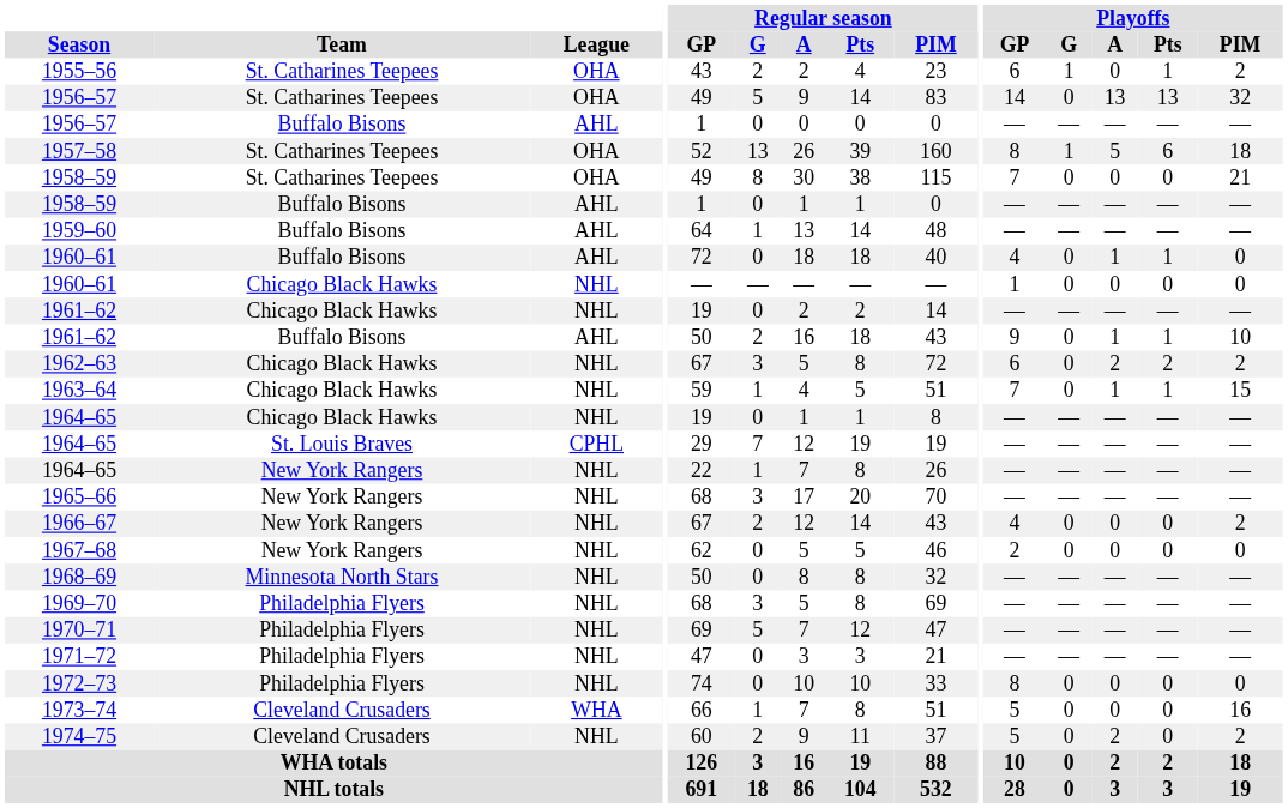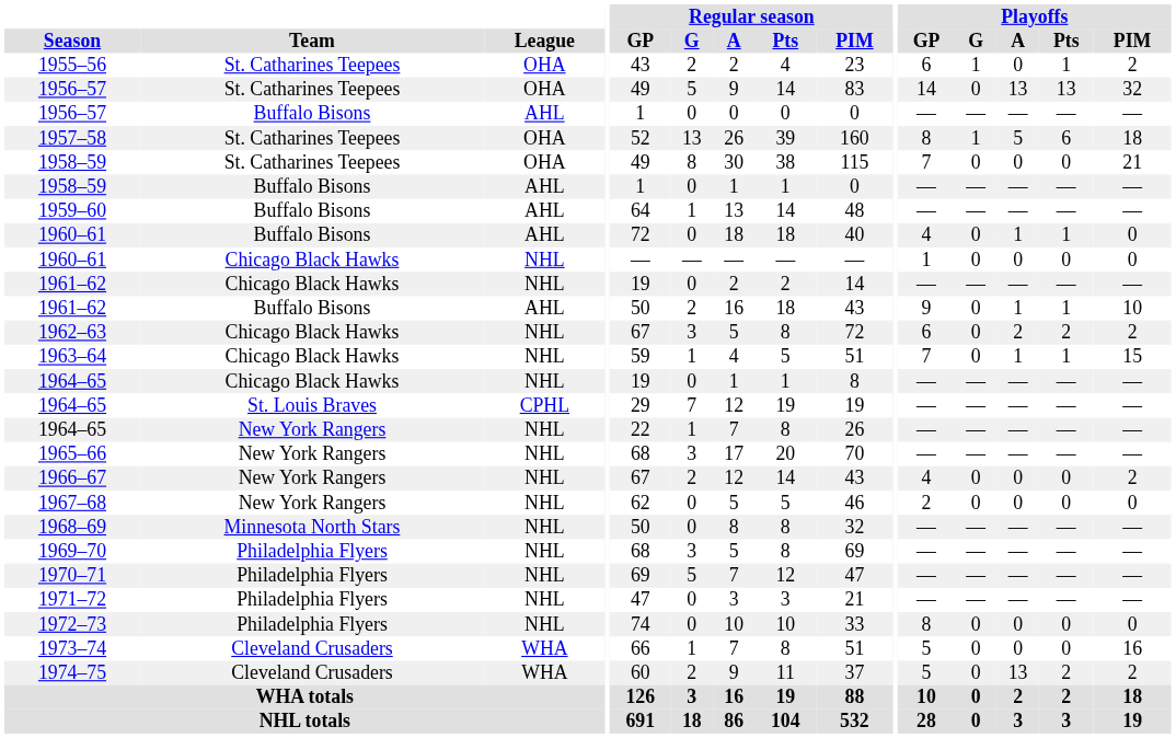 <table border="0" cellpadding="1" cellspacing="0" style="text-align:center; width:60em">
 <tr bgcolor="#e0e0e0">
 <th colspan="3" bgcolor="#ffffff"></th>
 <th rowspan="100" bgcolor="#ffffff"></th>
 <th colspan="5"><a href='#'>Regular season</a></th>
 <th rowspan="100" bgcolor="#ffffff"></th>
 <th colspan="5"><a href='#'>Playoffs</a></th>
 </tr>
 <tr bgcolor="#e0e0e0">
 <th><a href='#'>Season</a></th>
 <th>Team</th>
 <th>League</th>
 <th>GP</th>
 <th><a href='#'>G</a></th>
 <th><a href='#'>A</a></th>
 <th><a href='#'>Pts</a></th>
 <th><a href='#'>PIM</a></th>
 <th>GP</th>
 <th>G</th>
 <th>A</th>
 <th>Pts</th>
 <th>PIM</th>
 </tr>
 <tr>
 <td><a href='#'>1955–56</a></td>
 <td><a href='#'>St. Catharines Teepees</a></td>
 <td><a href='#'>OHA</a></td>
 <td>43</td>
 <td>2</td>
 <td>2</td>
 <td>4</td>
 <td>23</td>
 <td>6</td>
 <td>1</td>
 <td>0</td>
 <td>1</td>
 <td>2</td>
 </tr>
 <tr bgcolor="#f0f0f0">
 <td><a href='#'>1956–57</a></td>
 <td>St. Catharines Teepees</td>
 <td>OHA</td>
 <td>49</td>
 <td>5</td>
 <td>9</td>
 <td>14</td>
 <td>83</td>
 <td>14</td>
 <td>0</td>
 <td>13</td>
 <td>13</td>
 <td>32</td>
 </tr>
 <tr>
 <td><a href='#'>1956–57</a></td>
 <td><a href='#'>Buffalo Bisons</a></td>
 <td><a href='#'>AHL</a></td>
 <td>1</td>
 <td>0</td>
 <td>0</td>
 <td>0</td>
 <td>0</td>
 <td>—</td>
 <td>—</td>
 <td>—</td>
 <td>—</td>
 <td>—</td>
 </tr>
 <tr bgcolor="#f0f0f0">
 <td><a href='#'>1957–58</a></td>
 <td>St. Catharines Teepees</td>
 <td>OHA</td>
 <td>52</td>
 <td>13</td>
 <td>26</td>
 <td>39</td>
 <td>160</td>
 <td>8</td>
 <td>1</td>
 <td>5</td>
 <td>6</td>
 <td>18</td>
 </tr>
 <tr>
 <td><a href='#'>1958–59</a></td>
 <td>St. Catharines Teepees</td>
 <td>OHA</td>
 <td>49</td>
 <td>8</td>
 <td>30</td>
 <td>38</td>
 <td>115</td>
 <td>7</td>
 <td>0</td>
 <td>0</td>
 <td>0</td>
 <td>21</td>
 </tr>
 <tr bgcolor="#f0f0f0">
 <td><a href='#'>1958–59</a></td>
 <td>Buffalo Bisons</td>
 <td>AHL</td>
 <td>1</td>
 <td>0</td>
 <td>1</td>
 <td>1</td>
 <td>0</td>
 <td>—</td>
 <td>—</td>
 <td>—</td>
 <td>—</td>
 <td>—</td>
 </tr>
 <tr>
 <td><a href='#'>1959–60</a></td>
 <td>Buffalo Bisons</td>
 <td>AHL</td>
 <td>64</td>
 <td>1</td>
 <td>13</td>
 <td>14</td>
 <td>48</td>
 <td>—</td>
 <td>—</td>
 <td>—</td>
 <td>—</td>
 <td>—</td>
 </tr>
 <tr bgcolor="#f0f0f0">
 <td><a href='#'>1960–61</a></td>
 <td>Buffalo Bisons</td>
 <td>AHL</td>
 <td>72</td>
 <td>0</td>
 <td>18</td>
 <td>18</td>
 <td>40</td>
 <td>4</td>
 <td>0</td>
 <td>1</td>
 <td>1</td>
 <td>0</td>
 </tr>
 <tr>
 <td><a href='#'>1960–61</a></td>
 <td><a href='#'>Chicago Black Hawks</a></td>
 <td><a href='#'>NHL</a></td>
 <td>—</td>
 <td>—</td>
 <td>—</td>
 <td>—</td>
 <td>—</td>
 <td>1</td>
 <td>0</td>
 <td>0</td>
 <td>0</td>
 <td>0</td>
 </tr>
 <tr bgcolor="#f0f0f0">
 <td><a href='#'>1961–62</a></td>
 <td>Chicago Black Hawks</td>
 <td>NHL</td>
 <td>19</td>
 <td>0</td>
 <td>2</td>
 <td>2</td>
 <td>14</td>
 <td>—</td>
 <td>—</td>
 <td>—</td>
 <td>—</td>
 <td>—</td>
 </tr>
 <tr>
 <td><a href='#'>1961–62</a></td>
 <td>Buffalo Bisons</td>
 <td>AHL</td>
 <td>50</td>
 <td>2</td>
 <td>16</td>
 <td>18</td>
 <td>43</td>
 <td>9</td>
 <td>0</td>
 <td>1</td>
 <td>1</td>
 <td>10</td>
 </tr>
 <tr bgcolor="#f0f0f0">
 <td><a href='#'>1962–63</a></td>
 <td>Chicago Black Hawks</td>
 <td>NHL</td>
 <td>67</td>
 <td>3</td>
 <td>5</td>
 <td>8</td>
 <td>72</td>
 <td>6</td>
 <td>0</td>
 <td>2</td>
 <td>2</td>
 <td>2</td>
 </tr>
 <tr>
 <td><a href='#'>1963–64</a></td>
 <td>Chicago Black Hawks</td>
 <td>NHL</td>
 <td>59</td>
 <td>1</td>
 <td>4</td>
 <td>5</td>
 <td>51</td>
 <td>7</td>
 <td>0</td>
 <td>1</td>
 <td>1</td>
 <td>15</td>
 </tr>
 <tr bgcolor="#f0f0f0">
 <td><a href='#'>1964–65</a></td>
 <td>Chicago Black Hawks</td>
 <td>NHL</td>
 <td>19</td>
 <td>0</td>
 <td>1</td>
 <td>1</td>
 <td>8</td>
 <td>—</td>
 <td>—</td>
 <td>—</td>
 <td>—</td>
 <td>—</td>
 </tr>
 <tr>
 <td><a href='#'>1964–65</a></td>
 <td><a href='#'>St. Louis Braves</a></td>
 <td><a href='#'>CPHL</a></td>
 <td>29</td>
 <td>7</td>
 <td>12</td>
 <td>19</td>
 <td>19</td>
 <td>—</td>
 <td>—</td>
 <td>—</td>
 <td>—</td>
 <td>—</td>
 </tr>
 <tr bgcolor="#f0f0f0">
 <td>1964–65</td>
 <td><a href='#'>New York Rangers</a></td>
 <td>NHL</td>
 <td>22</td>
 <td>1</td>
 <td>7</td>
 <td>8</td>
 <td>26</td>
 <td>—</td>
 <td>—</td>
 <td>—</td>
 <td>—</td>
 <td>—</td>
 </tr>
 <tr>
 <td><a href='#'>1965–66</a></td>
 <td>New York Rangers</td>
 <td>NHL</td>
 <td>68</td>
 <td>3</td>
 <td>17</td>
 <td>20</td>
 <td>70</td>
 <td>—</td>
 <td>—</td>
 <td>—</td>
 <td>—</td>
 <td>—</td>
 </tr>
 <tr bgcolor="#f0f0f0">
 <td><a href='#'>1966–67</a></td>
 <td>New York Rangers</td>
 <td>NHL</td>
 <td>67</td>
 <td>2</td>
 <td>12</td>
 <td>14</td>
 <td>43</td>
 <td>4</td>
 <td>0</td>
 <td>0</td>
 <td>0</td>
 <td>2</td>
 </tr>
 <tr>
 <td><a href='#'>1967–68</a></td>
 <td>New York Rangers</td>
 <td>NHL</td>
 <td>62</td>
 <td>0</td>
 <td>5</td>
 <td>5</td>
 <td>46</td>
 <td>2</td>
 <td>0</td>
 <td>0</td>
 <td>0</td>
 <td>0</td>
 </tr>
 <tr bgcolor="#f0f0f0">
 <td><a href='#'>1968–69</a></td>
 <td><a href='#'>Minnesota North Stars</a></td>
 <td>NHL</td>
 <td>50</td>
 <td>0</td>
 <td>8</td>
 <td>8</td>
 <td>32</td>
 <td>—</td>
 <td>—</td>
 <td>—</td>
 <td>—</td>
 <td>—</td>
 </tr>
 <tr>
 <td><a href='#'>1969–70</a></td>
 <td><a href='#'>Philadelphia Flyers</a></td>
 <td>NHL</td>
 <td>68</td>
 <td>3</td>
 <td>5</td>
 <td>8</td>
 <td>69</td>
 <td>—</td>
 <td>—</td>
 <td>—</td>
 <td>—</td>
 <td>—</td>
 </tr>
 <tr bgcolor="#f0f0f0">
 <td><a href='#'>1970–71</a></td>
 <td>Philadelphia Flyers</td>
 <td>NHL</td>
 <td>69</td>
 <td>5</td>
 <td>7</td>
 <td>12</td>
 <td>47</td>
 <td>—</td>
 <td>—</td>
 <td>—</td>
 <td>—</td>
 <td>—</td>
 </tr>
 <tr>
 <td><a href='#'>1971–72</a></td>
 <td>Philadelphia Flyers</td>
 <td>NHL</td>
 <td>47</td>
 <td>0</td>
 <td>3</td>
 <td>3</td>
 <td>21</td>
 <td>—</td>
 <td>—</td>
 <td>—</td>
 <td>—</td>
 <td>—</td>
 </tr>
 <tr bgcolor="#f0f0f0">
 <td><a href='#'>1972–73</a></td>
 <td>Philadelphia Flyers</td>
 <td>NHL</td>
 <td>74</td>
 <td>0</td>
 <td>10</td>
 <td>10</td>
 <td>33</td>
 <td>8</td>
 <td>0</td>
 <td>0</td>
 <td>0</td>
 <td>0</td>
 </tr>
 <tr>
 <td><a href='#'>1973–74</a></td>
 <td><a href='#'>Cleveland Crusaders</a></td>
 <td><a href='#'>WHA</a></td>
 <td>66</td>
 <td>1</td>
 <td>7</td>
 <td>8</td>
 <td>51</td>
 <td>5</td>
 <td>0</td>
 <td>0</td>
 <td>0</td>
 <td>16</td>
 </tr>
 <tr bgcolor="#f0f0f0">
 <td><a href='#'>1974–75</a></td>
 <td>Cleveland Crusaders</td>
-<td>NHL</td>
+<td>WHA</td>
 <td>60</td>
 <td>2</td>
 <td>9</td>
 <td>11</td>
 <td>37</td>
 <td>5</td>
 <td>0</td>
+<td>13</td>
 <td>2</td>
-<td>0</td>
 <td>2</td>
 </tr>
 <tr bgcolor="#e0e0e0">
 <th colspan="3">WHA totals</th>
 <th>126</th>
 <th>3</th>
 <th>16</th>
 <th>19</th>
 <th>88</th>
 <th>10</th>
 <th>0</th>
 <th>2</th>
 <th>2</th>
 <th>18</th>
 </tr>
 <tr bgcolor="#e0e0e0">
 <th colspan="3">NHL totals</th>
 <th>691</th>
 <th>18</th>
 <th>86</th>
 <th>104</th>
 <th>532</th>
 <th>28</th>
 <th>0</th>
 <th>3</th>
 <th>3</th>
 <th>19</th>
 </tr>
 </table>
